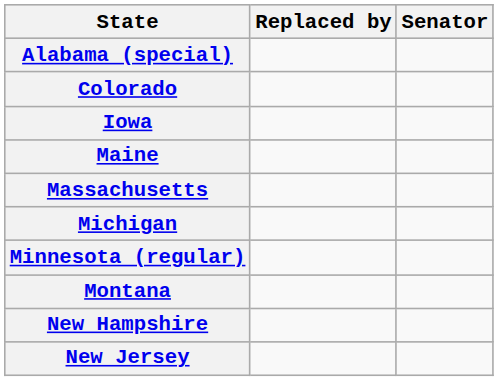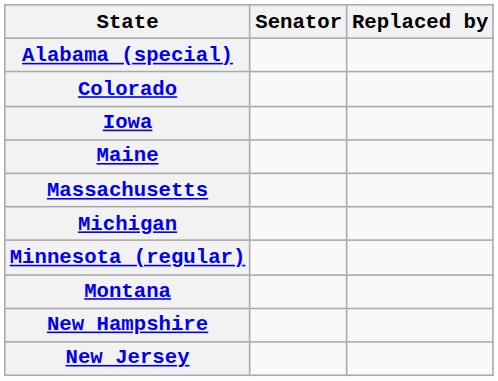 <table class="wikitable sortable plainrowheaders">
 <tr>
 <th scope="col">State</th>
+<th scope="col">Senator</th>
 <th scope="col">Replaced by</th>
-<th scope="col">Senator</th>
 </tr>
 <tr>
 <th><a href='#'>Alabama (special)</a></th>
 <td></td>
 <td></td>
 </tr>
 <tr>
 <th><a href='#'>Colorado</a></th>
 <td></td>
 <td></td>
 </tr>
 <tr>
 <th><a href='#'>Iowa</a></th>
 <td></td>
 <td></td>
 </tr>
 <tr>
 <th><a href='#'>Maine</a></th>
 <td></td>
 <td></td>
 </tr>
 <tr>
 <th><a href='#'>Massachusetts</a></th>
 <td></td>
 <td></td>
 </tr>
 <tr>
 <th><a href='#'>Michigan</a></th>
 <td></td>
 <td></td>
 </tr>
 <tr>
 <th><a href='#'>Minnesota (regular)</a></th>
 <td></td>
 <td></td>
 </tr>
 <tr>
 <th><a href='#'>Montana</a></th>
 <td></td>
 <td></td>
 </tr>
 <tr>
 <th><a href='#'>New Hampshire</a></th>
 <td></td>
 <td></td>
 </tr>
 <tr>
 <th><a href='#'>New Jersey</a></th>
 <td></td>
 <td></td>
 </tr>
 </table>
